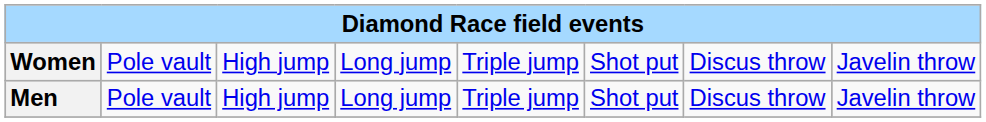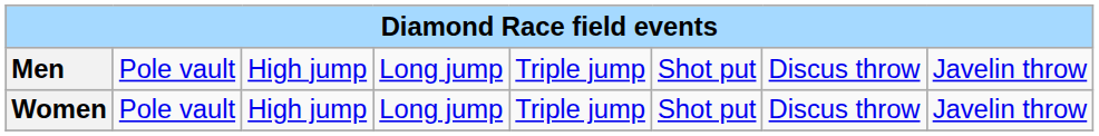 <table class=wikitable style="font-size:90%; margin: 1em auto 1em auto">
 <tr>
 <td colspan="8"  style="background:#a5d9ff; text-align:center;"><strong>Diamond Race field events</strong></td>
+</tr>
+<tr>
+<td style="background:#f2f2f2;"><strong>Men</strong></td>
+<td><a href='#'>Pole vault</a></td>
+<td><a href='#'>High jump</a></td>
+<td><a href='#'>Long jump</a></td>
+<td><a href='#'>Triple jump</a></td>
+<td><a href='#'>Shot put</a></td>
+<td><a href='#'>Discus throw</a></td>
+<td><a href='#'>Javelin throw</a></td>
 </tr>
 <tr>
 <td style="background:#f2f2f2;"><strong>Women</strong></td>
 <td><a href='#'>Pole vault</a></td>
 <td><a href='#'>High jump</a></td>
 <td><a href='#'>Long jump</a></td>
 <td><a href='#'>Triple jump</a></td>
 <td><a href='#'>Shot put</a></td>
 <td><a href='#'>Discus throw</a></td>
 <td><a href='#'>Javelin throw</a></td>
 </tr>
-<tr>
-<td style="background:#f2f2f2;"><strong>Men</strong></td>
-<td><a href='#'>Pole vault</a></td>
-<td><a href='#'>High jump</a></td>
-<td><a href='#'>Long jump</a></td>
-<td><a href='#'>Triple jump</a></td>
-<td><a href='#'>Shot put</a></td>
-<td><a href='#'>Discus throw</a></td>
-<td><a href='#'>Javelin throw</a></td>
-</tr>
 </table>
